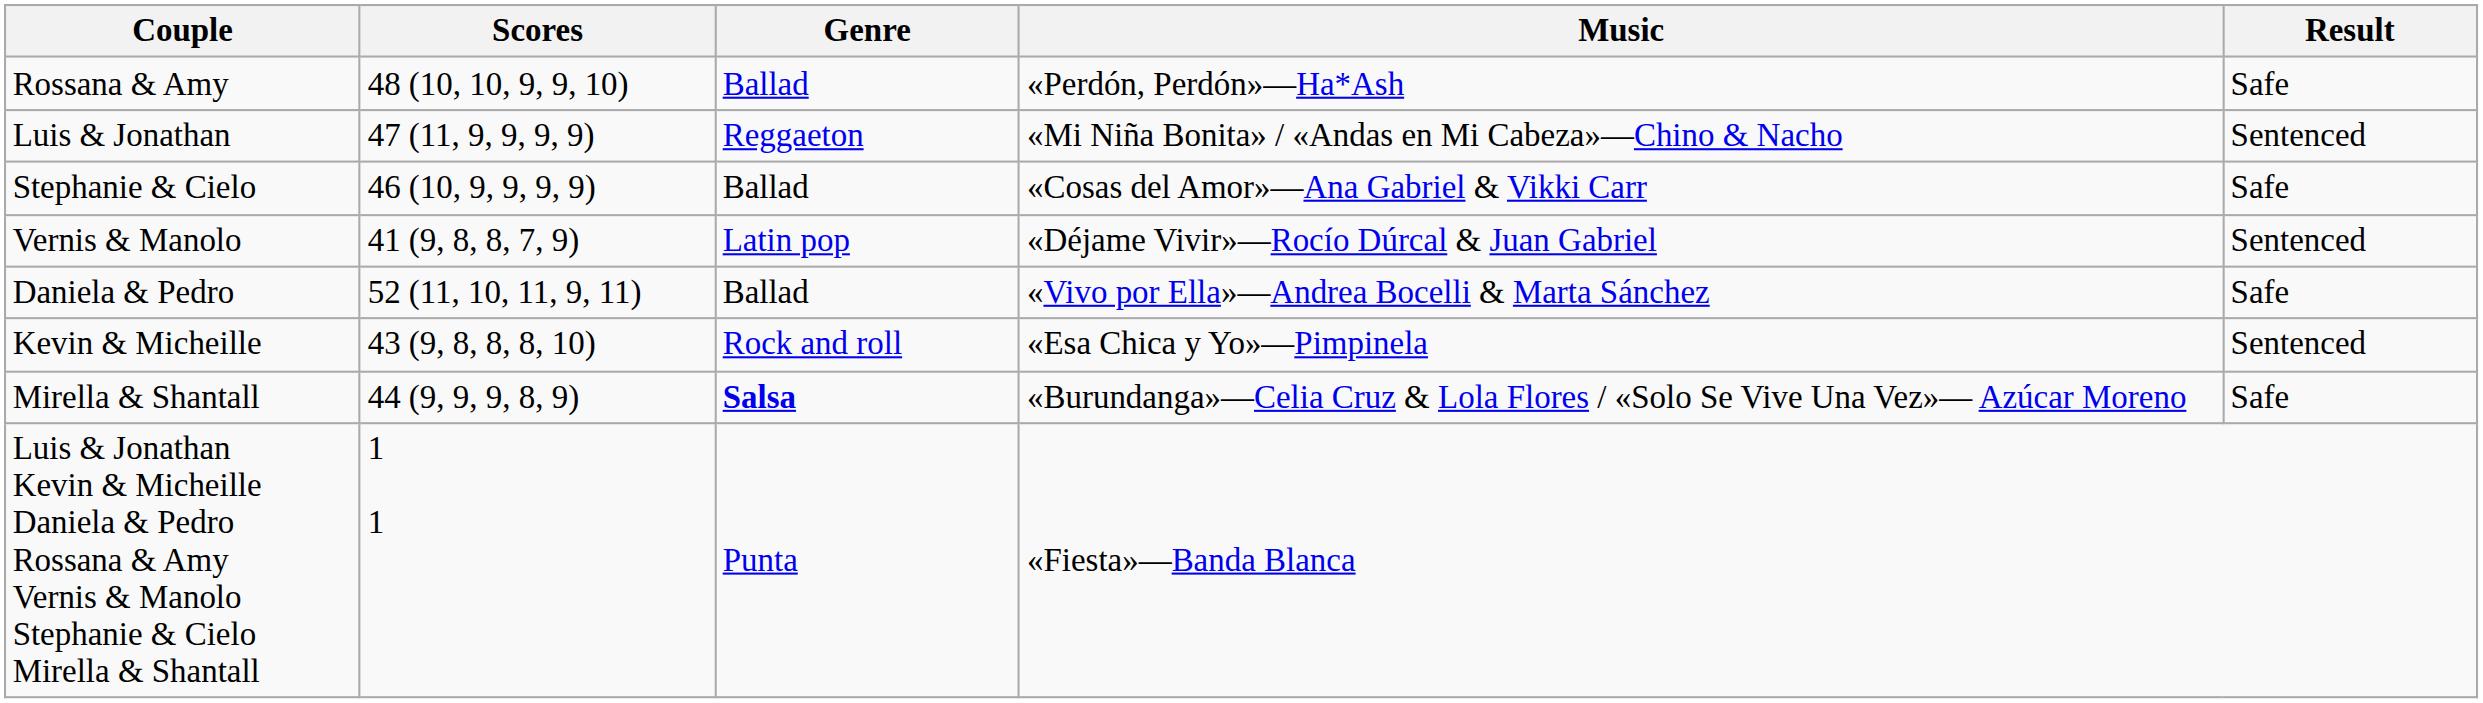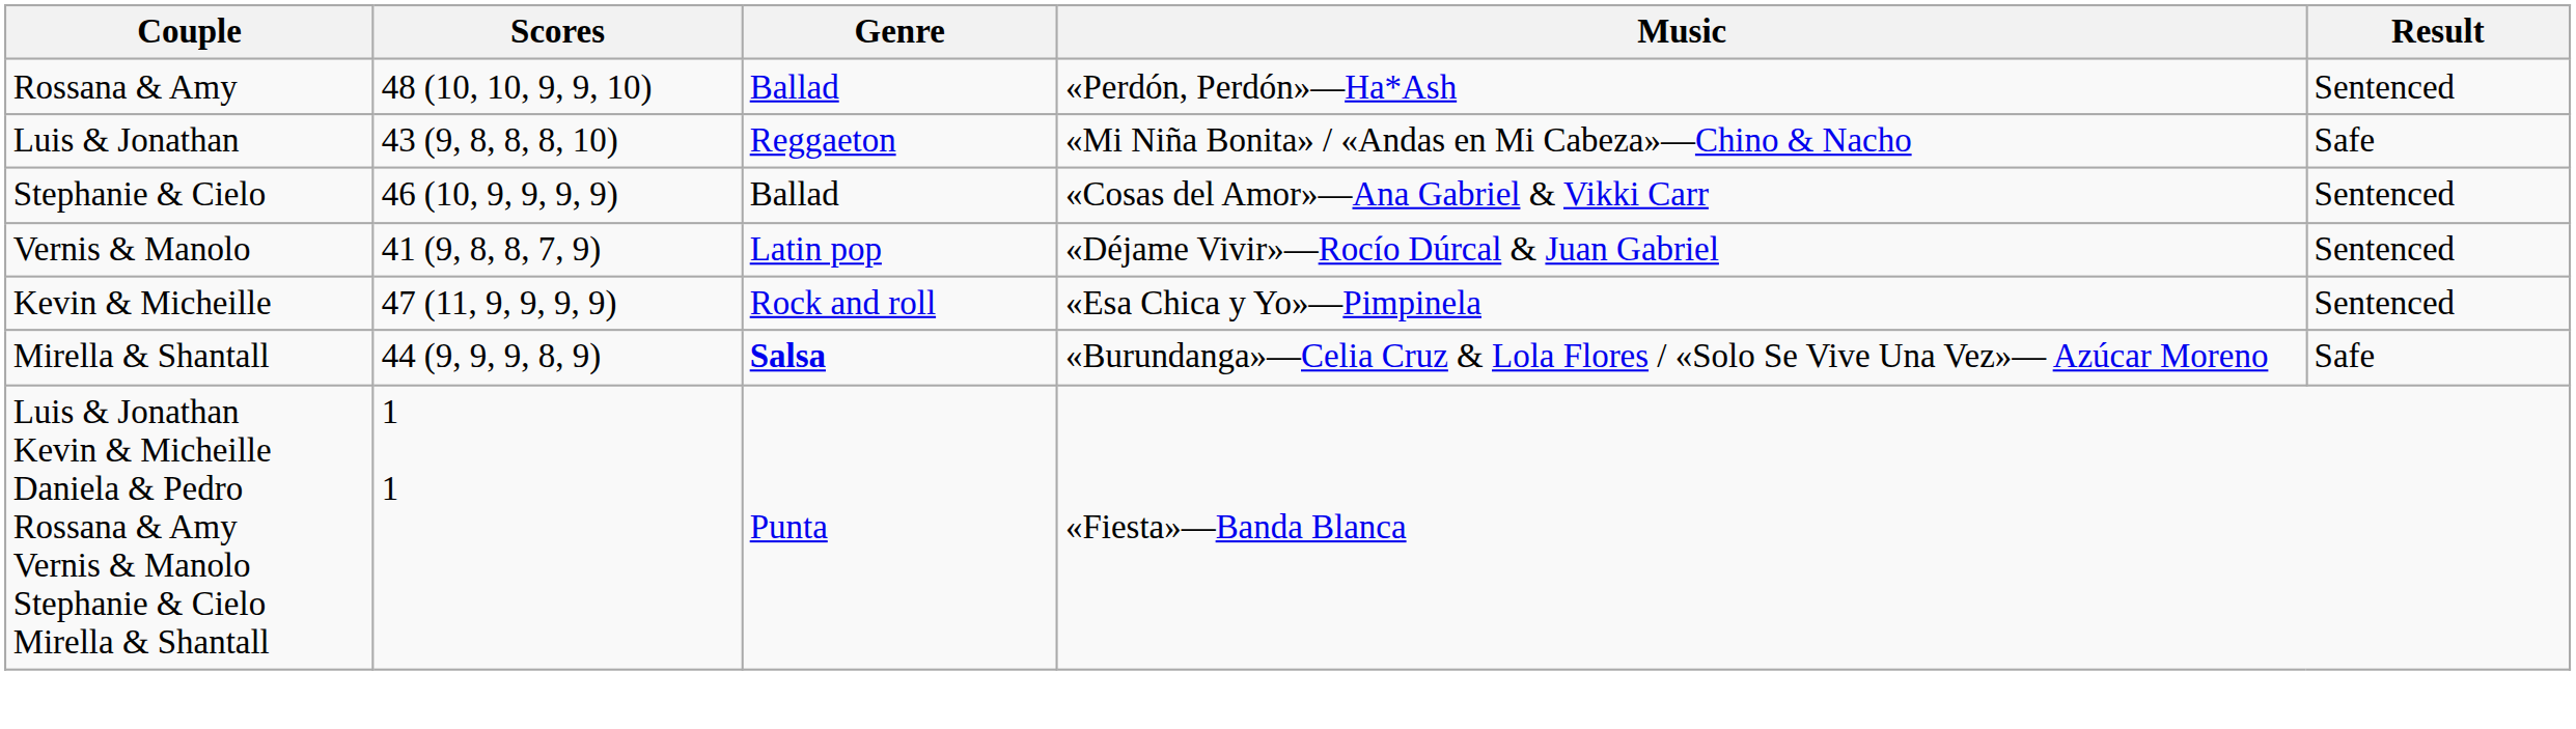 <table class="wikitable sortable" style="width:95%; white-space:nowrap">
 <tr>
 <th style="width:14%">Couple</th>
 <th style="width:14%">Scores</th>
 <th style="width:12%">Genre</th>
 <th style="width:45%">Music</th>
 <th style="width:10%">Result</th>
 </tr>
 <tr>
 <td>Rossana & Amy</td>
 <td>48 (10, 10, 9, 9, 10)</td>
 <td><a href='#'>Ballad</a></td>
 <td>«Perdón, Perdón»—<a href='#'>Ha*Ash</a></td>
-<td>Safe</td>
+<td>Sentenced</td>
 </tr>
 <tr>
 <td>Luis & Jonathan</td>
-<td>47 (11, 9, 9, 9, 9)</td>
+<td>43 (9, 8, 8, 8, 10)</td>
 <td><a href='#'>Reggaeton</a></td>
 <td>«Mi Niña Bonita» / «Andas en Mi Cabeza»—<a href='#'>Chino & Nacho</a></td>
-<td>Sentenced</td>
+<td>Safe</td>
 </tr>
 <tr>
 <td>Stephanie & Cielo</td>
 <td>46 (10, 9, 9, 9, 9)</td>
 <td>Ballad</td>
 <td>«Cosas del Amor»—<a href='#'>Ana Gabriel</a> & <a href='#'>Vikki Carr</a></td>
-<td>Safe</td>
+<td>Sentenced</td>
 </tr>
 <tr>
 <td>Vernis & Manolo</td>
 <td>41 (9, 8, 8, 7, 9)</td>
 <td><a href='#'>Latin pop</a></td>
 <td>«Déjame Vivir»—<a href='#'>Rocío Dúrcal</a> & <a href='#'>Juan Gabriel</a></td>
 <td>Sentenced</td>
 </tr>
 <tr>
-<td>Daniela & Pedro</td>
-<td>52 (11, 10, 11, 9, 11)</td>
-<td>Ballad</td>
-<td>«<a href='#'>Vivo por Ella</a>»—<a href='#'>Andrea Bocelli</a> & <a href='#'>Marta Sánchez</a></td>
-<td>Safe</td>
-</tr>
-<tr>
 <td>Kevin & Micheille</td>
-<td>43 (9, 8, 8, 8, 10)</td>
+<td>47 (11, 9, 9, 9, 9)</td>
 <td><a href='#'>Rock and roll</a></td>
 <td>«Esa Chica y Yo»—<a href='#'>Pimpinela</a></td>
 <td>Sentenced</td>
 </tr>
 <tr>
 <td>Mirella & Shantall</td>
 <td>44 (9, 9, 9, 8, 9)</td>
 <td><strong><a href='#'>Salsa</a></strong></td>
 <td>«Burundanga»—<a href='#'>Celia Cruz</a> & <a href='#'>Lola Flores</a> / «Solo Se Vive Una Vez»— <a href='#'>Azúcar Moreno</a></td>
 <td>Safe</td>
 </tr>
 <tr>
 <td>Luis & Jonathan<br>Kevin & Micheille<br>Daniela & Pedro<br>Rossana & Amy<br>Vernis & Manolo<br>Stephanie & Cielo<br>Mirella & Shantall</td>
 <td valign="top">1<br><br>1</td>
 <td><a href='#'>Punta</a></td>
 <td colspan="2">«Fiesta»—<a href='#'>Banda Blanca</a></td>
 </tr>
 </table>
